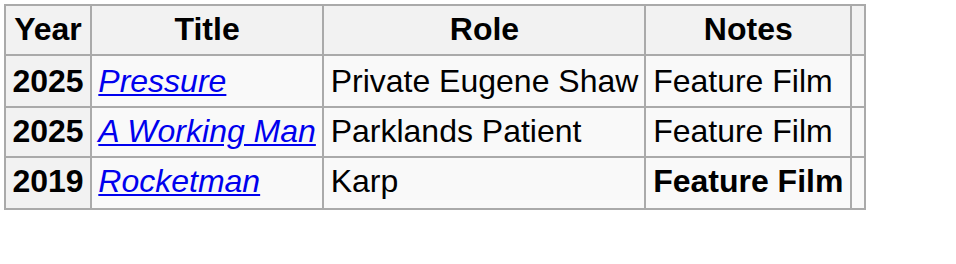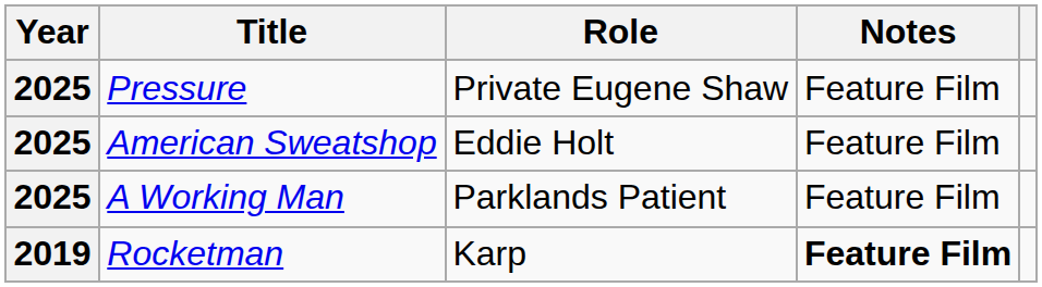 <table class="wikitable plainrowheaders sortable" style="margin-right: 0;">
 <tr>
 <th scope="col">Year</th>
 <th scope="col">Title</th>
 <th scope="col">Role</th>
 <th scope="col" class="unsortable">Notes</th>
 <th scope="col" class="unsortable"></th>
 </tr>
 <tr>
 <th scope="row">2025</th>
 <td><em><a href='#'>Pressure</a></em></td>
 <td>Private Eugene Shaw</td>
+<td>Feature Film</td>
+<td style="text-align: center;"></td>
+</tr>
+<tr>
+<th scope="row">2025</th>
+<td><em><a href='#'>American Sweatshop</a></em></td>
+<td>Eddie Holt</td>
 <td>Feature Film</td>
 <td style="text-align: center;"></td>
 </tr>
 <tr>
 <th scope="row">2025</th>
 <td><em><a href='#'>A Working Man</a></em></td>
 <td>Parklands Patient</td>
 <td>Feature Film</td>
 <td style="text-align: center;"></td>
 </tr>
 <tr>
 <th scope="row">2019</th>
 <td><em><a href='#'>Rocketman</a></em></td>
 <td>Karp</td>
 <td><strong>Feature Film</strong></td>
 <td style="text-align: center;"></td>
 </tr>
 </table>
